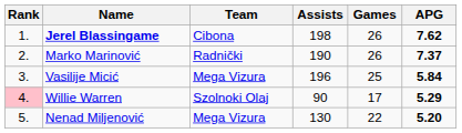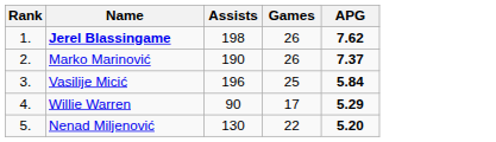 <table class="wikitable" style="text-align: center;">
 <tr>
 <th>Rank</th>
 <th width="175">Name</th>
-<th width="120">Team</th>
 <th width="60">Assists</th>
 <th width="60">Games</th>
 <th width="60">APG</th>
 </tr>
 <tr>
 <td>1.</td>
 <td align="left"> <strong><a href='#'>Jerel Blassingame</a></strong></td>
-<td align="left"> <a href='#'>Cibona</a></td>
 <td>198</td>
 <td>26</td>
 <td><strong>7.62</strong></td>
 </tr>
 <tr>
 <td>2.</td>
 <td align="left"> <a href='#'>Marko Marinović</a></td>
-<td align="left"> <a href='#'>Radnički</a></td>
 <td>190</td>
 <td>26</td>
 <td><strong>7.37</strong></td>
 </tr>
 <tr>
 <td>3.</td>
 <td align="left"> <a href='#'>Vasilije Micić</a></td>
-<td align="left"> <a href='#'>Mega Vizura</a></td>
 <td>196</td>
 <td>25</td>
 <td><strong>5.84</strong></td>
 </tr>
 <tr>
-<td style="background: pink;">4.</td>
+<td>4.</td>
 <td align="left"> <a href='#'>Willie Warren</a></td>
-<td align="left"> <a href='#'>Szolnoki Olaj</a></td>
 <td>90</td>
 <td>17</td>
 <td><strong>5.29</strong></td>
 </tr>
 <tr>
 <td>5.</td>
 <td align="left"> <a href='#'>Nenad Miljenović</a></td>
-<td align="left"> <a href='#'>Mega Vizura</a></td>
 <td>130</td>
 <td>22</td>
 <td><strong>5.20</strong></td>
 </tr>
 </table>
